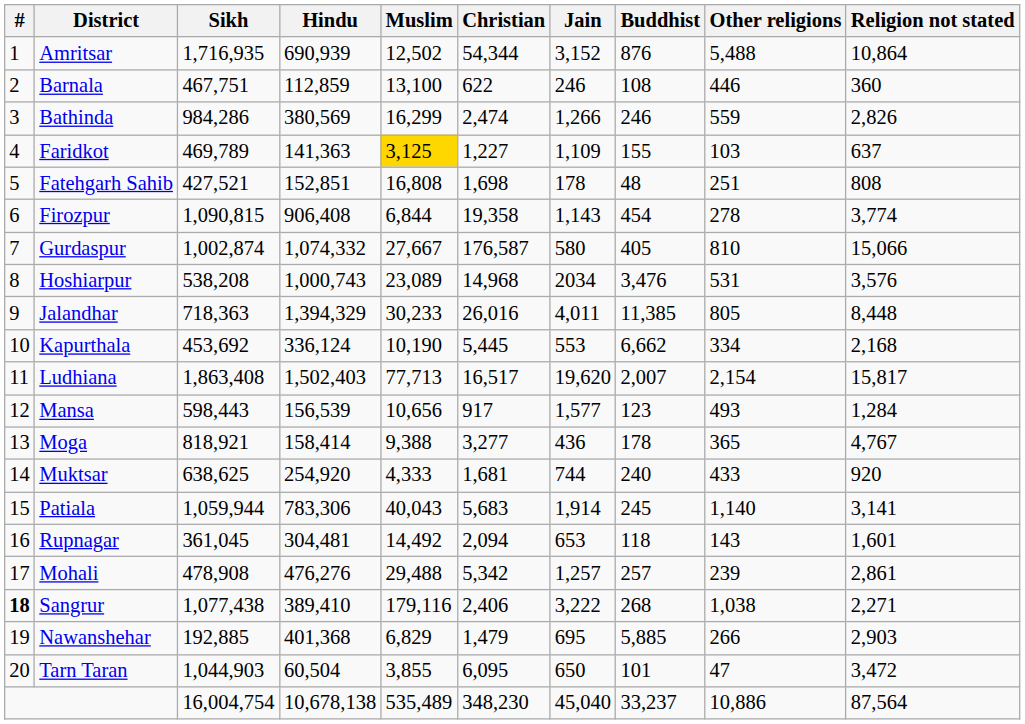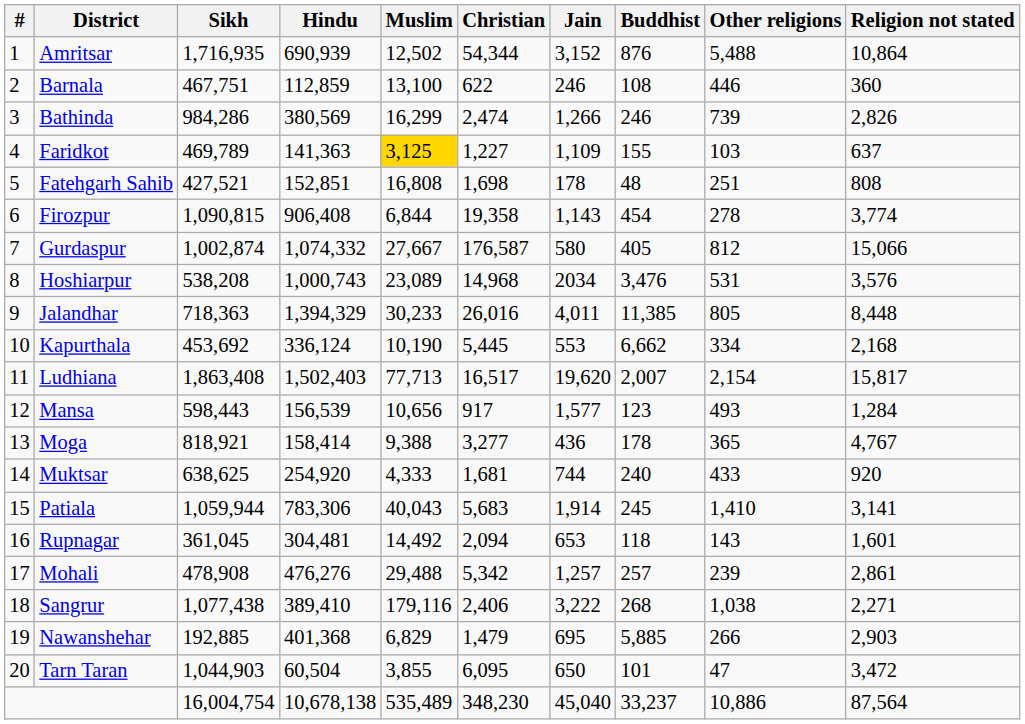 <table class="wikitable sortable">
 <tr>
 <th>#</th>
 <th>District</th>
 <th>Sikh</th>
 <th>Hindu</th>
 <th>Muslim</th>
 <th>Christian</th>
 <th>Jain</th>
 <th>Buddhist</th>
 <th>Other religions</th>
 <th>Religion not stated</th>
 </tr>
 <tr>
 <td>1</td>
 <td><a href='#'>Amritsar</a></td>
 <td>1,716,935</td>
 <td>690,939</td>
 <td>12,502</td>
 <td>54,344</td>
 <td>3,152</td>
 <td>876</td>
 <td>5,488</td>
 <td>10,864</td>
 </tr>
 <tr>
 <td>2</td>
 <td><a href='#'>Barnala</a></td>
 <td>467,751</td>
 <td>112,859</td>
 <td>13,100</td>
 <td>622</td>
 <td>246</td>
 <td>108</td>
 <td>446</td>
 <td>360</td>
 </tr>
 <tr>
 <td>3</td>
 <td><a href='#'>Bathinda</a></td>
 <td>984,286</td>
 <td>380,569</td>
 <td>16,299</td>
 <td>2,474</td>
 <td>1,266</td>
 <td>246</td>
-<td>559</td>
+<td>739</td>
 <td>2,826</td>
 </tr>
 <tr>
 <td>4</td>
 <td><a href='#'>Faridkot</a></td>
 <td>469,789</td>
 <td>141,363</td>
 <td style="background: gold;">3,125</td>
 <td>1,227</td>
 <td>1,109</td>
 <td>155</td>
 <td>103</td>
 <td>637</td>
 </tr>
 <tr>
 <td>5</td>
 <td><a href='#'>Fatehgarh Sahib</a></td>
 <td>427,521</td>
 <td>152,851</td>
 <td>16,808</td>
 <td>1,698</td>
 <td>178</td>
 <td>48</td>
 <td>251</td>
 <td>808</td>
 </tr>
 <tr>
 <td>6</td>
 <td><a href='#'>Firozpur</a></td>
 <td>1,090,815</td>
 <td>906,408</td>
 <td>6,844</td>
 <td>19,358</td>
 <td>1,143</td>
 <td>454</td>
 <td>278</td>
 <td>3,774</td>
 </tr>
 <tr>
 <td>7</td>
 <td><a href='#'>Gurdaspur</a></td>
 <td>1,002,874</td>
 <td>1,074,332</td>
 <td>27,667</td>
 <td>176,587</td>
 <td>580</td>
 <td>405</td>
-<td>810</td>
+<td>812</td>
 <td>15,066</td>
 </tr>
 <tr>
 <td>8</td>
 <td><a href='#'>Hoshiarpur</a></td>
 <td>538,208</td>
 <td>1,000,743</td>
 <td>23,089</td>
 <td>14,968</td>
 <td>2034</td>
 <td>3,476</td>
 <td>531</td>
 <td>3,576</td>
 </tr>
 <tr>
 <td>9</td>
 <td><a href='#'>Jalandhar</a></td>
 <td>718,363</td>
 <td>1,394,329</td>
 <td>30,233</td>
 <td>26,016</td>
 <td>4,011</td>
 <td>11,385</td>
 <td>805</td>
 <td>8,448</td>
 </tr>
 <tr>
 <td>10</td>
 <td><a href='#'>Kapurthala</a></td>
 <td>453,692</td>
 <td>336,124</td>
 <td>10,190</td>
 <td>5,445</td>
 <td>553</td>
 <td>6,662</td>
 <td>334</td>
 <td>2,168</td>
 </tr>
 <tr>
 <td>11</td>
 <td><a href='#'>Ludhiana</a></td>
 <td>1,863,408</td>
 <td>1,502,403</td>
 <td>77,713</td>
 <td>16,517</td>
 <td>19,620</td>
 <td>2,007</td>
 <td>2,154</td>
 <td>15,817</td>
 </tr>
 <tr>
 <td>12</td>
 <td><a href='#'>Mansa</a></td>
 <td>598,443</td>
 <td>156,539</td>
 <td>10,656</td>
 <td>917</td>
 <td>1,577</td>
 <td>123</td>
 <td>493</td>
 <td>1,284</td>
 </tr>
 <tr>
 <td>13</td>
 <td><a href='#'>Moga</a></td>
 <td>818,921</td>
 <td>158,414</td>
 <td>9,388</td>
 <td>3,277</td>
 <td>436</td>
 <td>178</td>
 <td>365</td>
 <td>4,767</td>
 </tr>
 <tr>
 <td>14</td>
 <td><a href='#'>Muktsar</a></td>
 <td>638,625</td>
 <td>254,920</td>
 <td>4,333</td>
 <td>1,681</td>
 <td>744</td>
 <td>240</td>
 <td>433</td>
 <td>920</td>
 </tr>
 <tr>
 <td>15</td>
 <td><a href='#'>Patiala</a></td>
 <td>1,059,944</td>
 <td>783,306</td>
 <td>40,043</td>
 <td>5,683</td>
 <td>1,914</td>
 <td>245</td>
-<td>1,140</td>
+<td>1,410</td>
 <td>3,141</td>
 </tr>
 <tr>
 <td>16</td>
 <td><a href='#'>Rupnagar</a></td>
 <td>361,045</td>
 <td>304,481</td>
 <td>14,492</td>
 <td>2,094</td>
 <td>653</td>
 <td>118</td>
 <td>143</td>
 <td>1,601</td>
 </tr>
 <tr>
 <td>17</td>
 <td><a href='#'>Mohali</a></td>
 <td>478,908</td>
 <td>476,276</td>
 <td>29,488</td>
 <td>5,342</td>
 <td>1,257</td>
 <td>257</td>
 <td>239</td>
 <td>2,861</td>
 </tr>
 <tr>
-<td><strong>18</strong></td>
+<td>18</td>
 <td><a href='#'>Sangrur</a></td>
 <td>1,077,438</td>
 <td>389,410</td>
 <td>179,116</td>
 <td>2,406</td>
 <td>3,222</td>
 <td>268</td>
 <td>1,038</td>
 <td>2,271</td>
 </tr>
 <tr>
 <td>19</td>
 <td><a href='#'>Nawanshehar</a></td>
 <td>192,885</td>
 <td>401,368</td>
 <td>6,829</td>
 <td>1,479</td>
 <td>695</td>
 <td>5,885</td>
 <td>266</td>
 <td>2,903</td>
 </tr>
 <tr>
 <td>20</td>
 <td><a href='#'>Tarn Taran</a></td>
 <td>1,044,903</td>
 <td>60,504</td>
 <td>3,855</td>
 <td>6,095</td>
 <td>650</td>
 <td>101</td>
 <td>47</td>
 <td>3,472</td>
 </tr>
 <tr>
 <td colspan="2"></td>
 <td>16,004,754</td>
 <td>10,678,138</td>
 <td>535,489</td>
 <td>348,230</td>
 <td>45,040</td>
 <td>33,237</td>
 <td>10,886</td>
 <td>87,564</td>
 </tr>
 </table>
